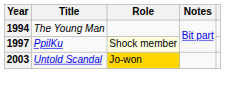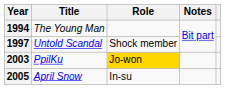 <table class="wikitable plainrowheaders sortable">
 <tr>
 <th scope="col">Year</th>
 <th scope="col">Title</th>
 <th scope="col">Role</th>
 <th scope="col" class="unsortable">Notes</th>
 <th scope="col" class="unsortable"></th>
 </tr>
 <tr>
 <th scope="row">1994</th>
 <td><em>The Young Man</em></td>
 <td></td>
 <td rowspan="2"><a href='#'>Bit part</a></td>
 <td></td>
 </tr>
 <tr>
 <th scope="row">1997</th>
-<td><em><a href='#'>PpilKu</a></em></td>
-<td style="background: lightyellow;">Shock member</td>
+<td><em><a href='#'>Untold Scandal</a></em></td>
+<td>Shock member</td>
 <td></td>
 </tr>
 <tr>
 <th scope="row">2003</th>
-<td><em><a href='#'>Untold Scandal</a></em></td>
+<td><em><a href='#'>PpilKu</a></em></td>
 <td style="background: gold;">Jo-won</td>
 <td></td>
 <td></td>
 </tr>
+<tr>
+<th scope="row">2005</th>
+<td><em><a href='#'>April Snow</a></em></td>
+<td>In-su</td>
+<td></td>
+<td></td>
+</tr>
 </table>
